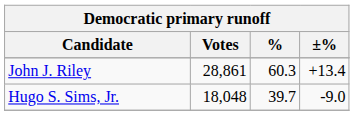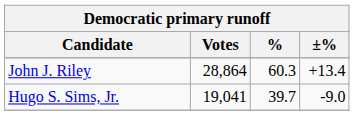 <table class="wikitable" align="left" style="margin: 1em 1em 1em 0; font-size: 95%;">
 <tr>
 <th colspan="4">Democratic primary runoff</th>
 </tr>
 <tr>
 <th colspan="1" style="width: 170px">Candidate</th>
 <th style="width: 50px">Votes</th>
 <th style="width: 40px">%</th>
 <th style="width: 40px">±%</th>
 </tr>
 <tr>
 </tr>
 <tr>
 <td><a href='#'>John J. Riley</a></td>
-<td align="right">28,861</td>
+<td align="right">28,864</td>
 <td align="right">60.3</td>
 <td align="right">+13.4</td>
 </tr>
 <tr>
 <td><a href='#'>Hugo S. Sims, Jr.</a></td>
-<td align="right">18,048</td>
+<td align="right">19,041</td>
 <td align="right">39.7</td>
 <td align="right">-9.0</td>
 </tr>
 <tr>
 </tr>
 </table>
